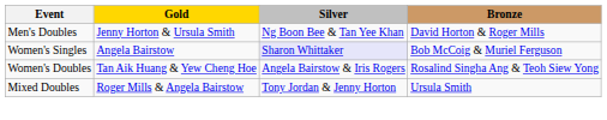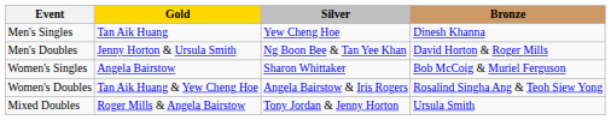 <table class="wikitable">
 <tr>
 <th scope="col">Event</th>
 <th scope="col" style="background-color:gold;">Gold</th>
 <th scope="col" style="background-color:silver;">Silver</th>
 <th scope="col" style="background-color:#cc9966;">Bronze</th>
+</tr>
+<tr>
+<td>Men's Singles</td>
+<td><a href='#'>Tan Aik Huang</a> </td>
+<td><a href='#'>Yew Cheng Hoe</a> </td>
+<td><a href='#'>Dinesh Khanna</a> </td>
 </tr>
 <tr>
 <td>Men's Doubles</td>
 <td><a href='#'>Jenny Horton</a> & <a href='#'>Ursula Smith</a> </td>
 <td><a href='#'>Ng Boon Bee</a> & <a href='#'>Tan Yee Khan</a> </td>
 <td><a href='#'>David Horton</a> & <a href='#'>Roger Mills</a> </td>
 </tr>
 <tr>
 <td>Women's Singles</td>
 <td><a href='#'>Angela Bairstow</a> </td>
-<td style="background: lavender;"><a href='#'>Sharon Whittaker</a> </td>
+<td><a href='#'>Sharon Whittaker</a> </td>
 <td><a href='#'>Bob McCoig</a> & <a href='#'>Muriel Ferguson</a> </td>
 </tr>
 <tr>
 <td>Women's Doubles</td>
 <td><a href='#'>Tan Aik Huang</a> & <a href='#'>Yew Cheng Hoe</a> </td>
 <td><a href='#'>Angela Bairstow</a> & <a href='#'>Iris Rogers</a> </td>
 <td><a href='#'>Rosalind Singha Ang</a> & <a href='#'>Teoh Siew Yong</a> </td>
 </tr>
 <tr>
 <td>Mixed Doubles</td>
 <td><a href='#'>Roger Mills</a> & <a href='#'>Angela Bairstow</a> </td>
 <td><a href='#'>Tony Jordan</a> & <a href='#'>Jenny Horton</a> </td>
 <td><a href='#'>Ursula Smith</a> </td>
 </tr>
 </table>
